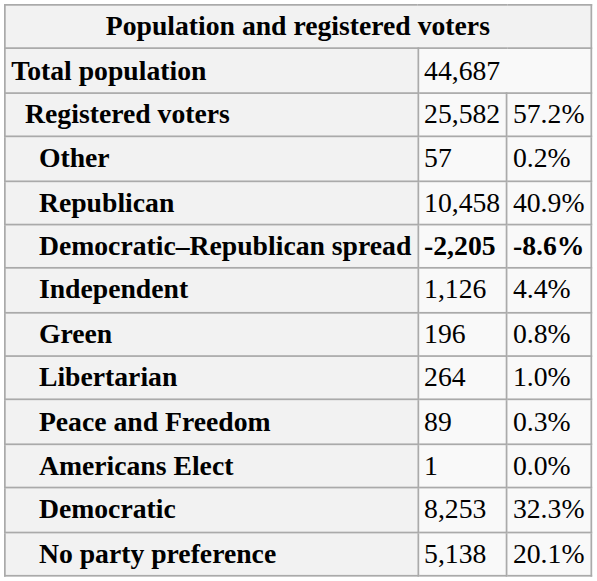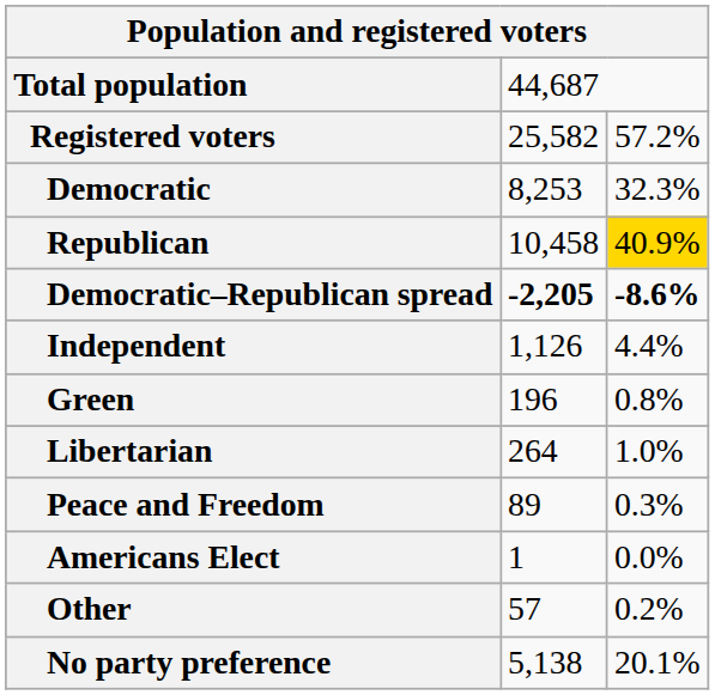 <table class="wikitable collapsible collapsed">
 <tr>
 <th colspan="3">Population and registered voters</th>
 </tr>
 <tr>
 <th scope="row" style="text-align: left;">Total population</th>
 <td colspan="2">44,687</td>
 </tr>
 <tr>
 <th scope="row" style="text-align: left;">  Registered voters</th>
 <td>25,582</td>
 <td>57.2%</td>
 </tr>
 <tr>
-<th scope="row" style="text-align: left;">    Other</th>
-<td>57</td>
-<td>0.2%</td>
+<th scope="row" style="text-align: left;">    Democratic</th>
+<td>8,253</td>
+<td>32.3%</td>
 </tr>
 <tr>
 <th scope="row" style="text-align: left;">    Republican</th>
 <td>10,458</td>
-<td>40.9%</td>
+<td style="background: gold;">40.9%</td>
 </tr>
 <tr>
 <th scope="row" style="text-align: left;">    Democratic–Republican spread</th>
 <td><span><strong>-2,205</strong></span></td>
 <td><span><strong>-8.6%</strong></span></td>
 </tr>
 <tr>
 <th scope="row" style="text-align: left;">    Independent</th>
 <td>1,126</td>
 <td>4.4%</td>
 </tr>
 <tr>
 <th scope="row" style="text-align: left;">    Green</th>
 <td>196</td>
 <td>0.8%</td>
 </tr>
 <tr>
 <th scope="row" style="text-align: left;">    Libertarian</th>
 <td>264</td>
 <td>1.0%</td>
 </tr>
 <tr>
 <th scope="row" style="text-align: left;">    Peace and Freedom</th>
 <td>89</td>
 <td>0.3%</td>
 </tr>
 <tr>
 <th scope="row" style="text-align: left;">    Americans Elect</th>
 <td>1</td>
 <td>0.0%</td>
 </tr>
 <tr>
-<th scope="row" style="text-align: left;">    Democratic</th>
-<td>8,253</td>
-<td>32.3%</td>
+<th scope="row" style="text-align: left;">    Other</th>
+<td>57</td>
+<td>0.2%</td>
 </tr>
 <tr>
 <th scope="row" style="text-align: left;">    No party preference</th>
 <td>5,138</td>
 <td>20.1%</td>
 </tr>
 </table>
